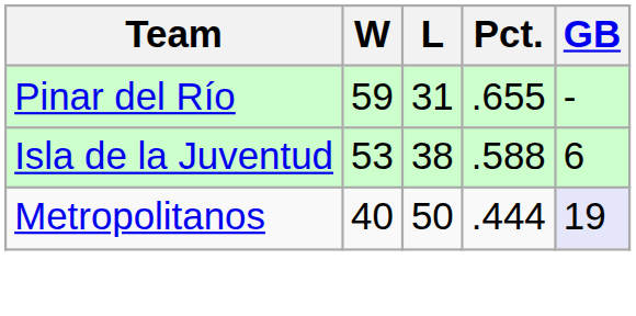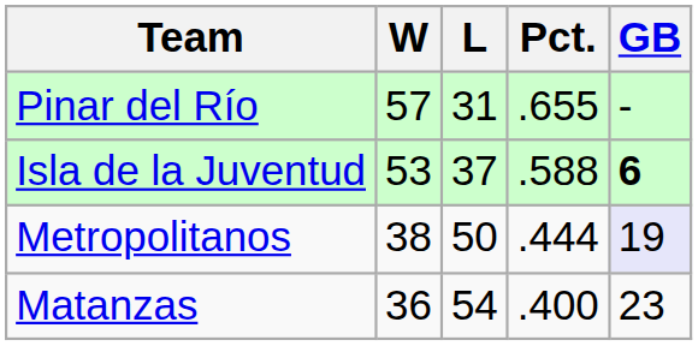 <table class="wikitable">
 <tr>
 <th>Team</th>
 <th>W</th>
 <th>L</th>
 <th>Pct.</th>
 <th><a href='#'>GB</a></th>
 </tr>
 <tr style="background-color:#ccffcc;">
 <td><a href='#'>Pinar del Río</a></td>
-<td>59</td>
+<td>57</td>
 <td>31</td>
 <td>.655</td>
 <td>-</td>
 </tr>
 <tr style="background-color:#ccffcc;">
 <td><a href='#'>Isla de la Juventud</a></td>
 <td>53</td>
-<td>38</td>
+<td>37</td>
 <td>.588</td>
-<td>6</td>
+<td><strong>6</strong></td>
 </tr>
 <tr>
 <td><a href='#'>Metropolitanos</a></td>
-<td>40</td>
+<td>38</td>
 <td>50</td>
 <td>.444</td>
 <td style="background: lavender;">19</td>
 </tr>
+<tr>
+<td><a href='#'>Matanzas</a></td>
+<td>36</td>
+<td>54</td>
+<td>.400</td>
+<td>23</td>
+</tr>
 </table>
